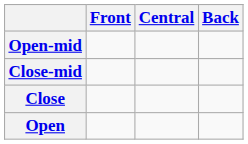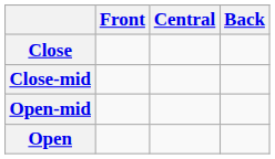 <table class="wikitable">
 <tr>
 <th></th>
 <th><a href='#'>Front</a></th>
 <th><a href='#'>Central</a></th>
 <th><a href='#'>Back</a></th>
 </tr>
 <tr>
-<th align="left"><a href='#'>Open-mid</a></th>
+<th align="left"><a href='#'>Close</a></th>
 <td align="center"></td>
 <td align="center"></td>
 <td align="center"></td>
 </tr>
 <tr>
 <th align="left"><a href='#'>Close-mid</a></th>
 <td align="center"></td>
 <td align="center"></td>
 <td align="center"></td>
 </tr>
 <tr>
-<th align="left"><a href='#'>Close</a></th>
+<th align="left"><a href='#'>Open-mid</a></th>
 <td align="center"></td>
 <td align="center"></td>
 <td align="center"></td>
 </tr>
 <tr align=center>
 <th><a href='#'>Open</a></th>
 <td></td>
 <td></td>
 <td></td>
 </tr>
 </table>
